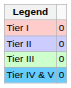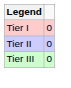 <table class="wikitable sortable mw-collapsible mw-collapsed">
 <tr>
 <th>Legend</th>
 </tr>
 <tr style="background:#ffcccc;">
 <td>Tier I</td>
 <td align="center">0</td>
 </tr>
 <tr bgcolor="#ccccff">
 <td>Tier II</td>
 <td align="center">0</td>
 </tr>
 <tr bgcolor="#CCFFCC">
 <td>Tier III</td>
 <td align="center">0</td>
 </tr>
-<tr style="background:#66ccff;">
-<td>Tier IV & V</td>
-<td align="center">0</td>
-</tr>
 </table>
